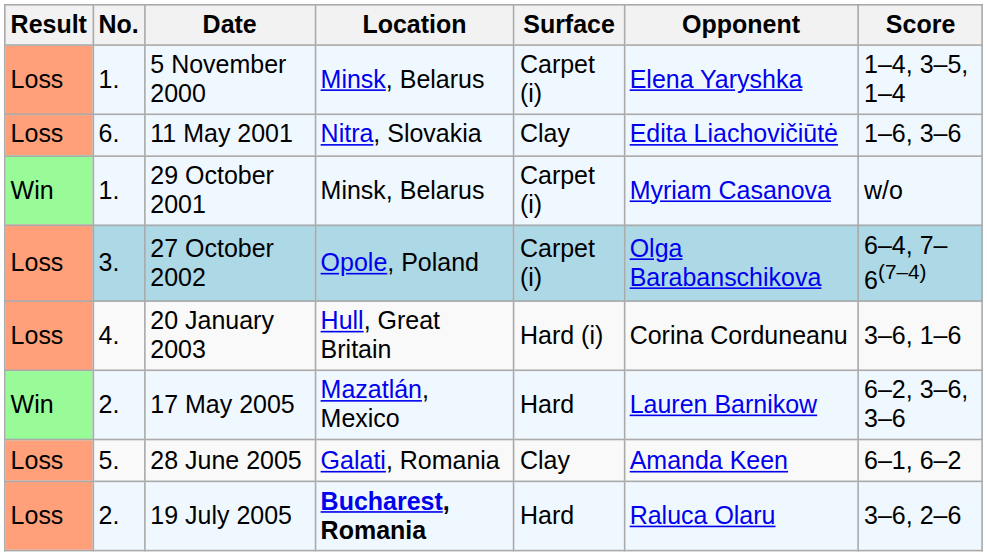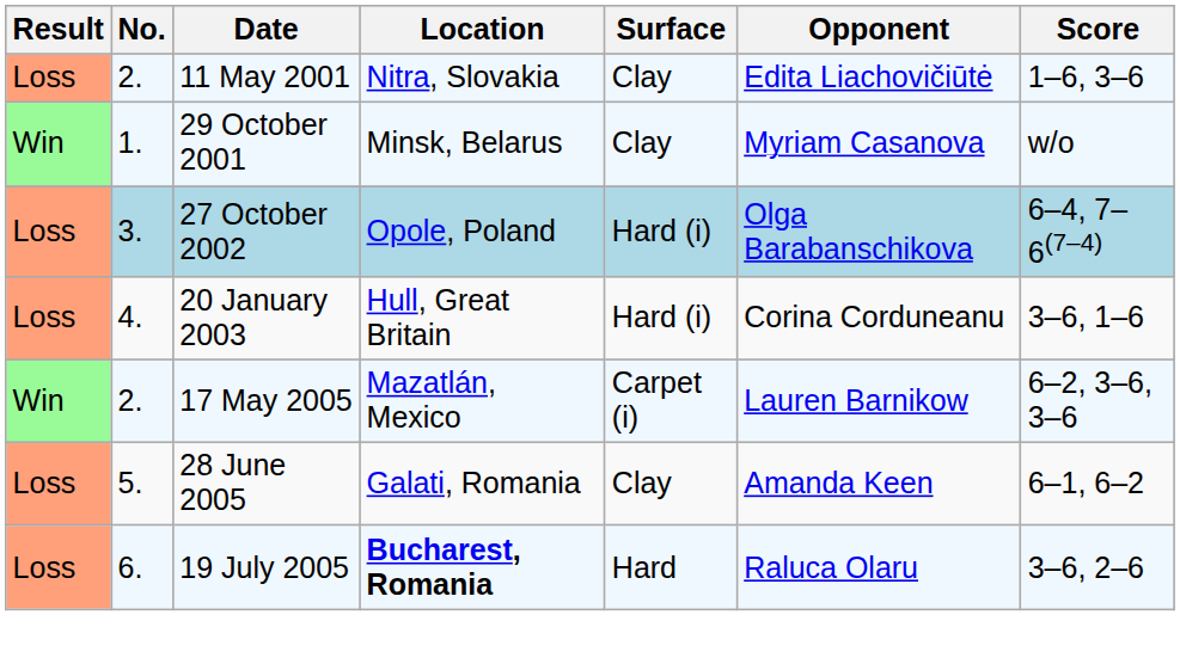 <table class="sortable wikitable" style=font-size:97%>
 <tr>
 <th>Result</th>
 <th>No.</th>
 <th>Date</th>
 <th>Location</th>
 <th>Surface</th>
 <th>Opponent</th>
 <th class="unsortable">Score</th>
 </tr>
 <tr style="background:#f0f8ff;">
 <td style="background:#ffa07a;">Loss</td>
-<td>1.</td>
-<td>5 November 2000</td>
-<td><a href='#'>Minsk</a>, Belarus</td>
-<td>Carpet (i)</td>
-<td> <a href='#'>Elena Yaryshka</a></td>
-<td>1–4, 3–5, 1–4</td>
-</tr>
-<tr style="background:#f0f8ff;">
-<td style="background:#ffa07a;">Loss</td>
-<td>6.</td>
+<td>2.</td>
 <td>11 May 2001</td>
 <td><a href='#'>Nitra</a>, Slovakia</td>
 <td>Clay</td>
 <td> <a href='#'>Edita Liachovičiūtė</a></td>
 <td>1–6, 3–6</td>
 </tr>
 <tr style="background:#f0f8ff;">
 <td bgcolor=98FB98>Win</td>
 <td>1.</td>
 <td>29 October 2001</td>
 <td>Minsk, Belarus</td>
-<td>Carpet (i)</td>
+<td>Clay</td>
 <td> <a href='#'>Myriam Casanova</a></td>
 <td>w/o</td>
 </tr>
 <tr style="background:lightblue;">
 <td style="background:#ffa07a;">Loss</td>
 <td>3.</td>
 <td>27 October 2002</td>
 <td><a href='#'>Opole</a>, Poland</td>
-<td>Carpet (i)</td>
+<td>Hard (i)</td>
 <td> <a href='#'>Olga Barabanschikova</a></td>
 <td>6–4, 7–6<sup>(7–4)</sup></td>
 </tr>
 <tr>
 <td style="background:#ffa07a;">Loss</td>
 <td>4.</td>
 <td>20 January 2003</td>
 <td><a href='#'>Hull</a>, Great Britain</td>
 <td>Hard (i)</td>
 <td> Corina Corduneanu</td>
 <td>3–6, 1–6</td>
 </tr>
 <tr style="background:#f0f8ff;">
 <td bgcolor=98FB98>Win</td>
 <td>2.</td>
 <td>17 May 2005</td>
 <td><a href='#'>Mazatlán</a>, Mexico</td>
-<td>Hard</td>
+<td>Carpet (i)</td>
 <td> <a href='#'>Lauren Barnikow</a></td>
 <td>6–2, 3–6, 3–6</td>
 </tr>
 <tr>
 <td style="background:#ffa07a;">Loss</td>
 <td>5.</td>
 <td>28 June 2005</td>
 <td><a href='#'>Galati</a>, Romania</td>
 <td>Clay</td>
 <td> <a href='#'>Amanda Keen</a></td>
 <td>6–1, 6–2</td>
 </tr>
 <tr style="background:#f0f8ff;">
 <td style="background:#ffa07a;">Loss</td>
-<td>2.</td>
+<td>6.</td>
 <td>19 July 2005</td>
 <td><strong><a href='#'>Bucharest</a>, Romania</strong></td>
 <td>Hard</td>
 <td> <a href='#'>Raluca Olaru</a></td>
 <td>3–6, 2–6</td>
 </tr>
 </table>
